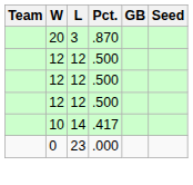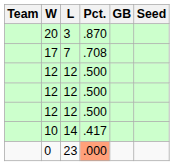 <table class=wikitable>
 <tr>
 <th>Team</th>
 <th>W</th>
 <th>L</th>
 <th>Pct.</th>
 <th>GB</th>
 <th>Seed</th>
 </tr>
 <tr bgcolor=#ccffcc>
 <td></td>
 <td>20</td>
 <td>3</td>
 <td>.870</td>
+<td></td>
+<td></td>
+</tr>
+<tr bgcolor=#ccffcc>
+<td></td>
+<td>17</td>
+<td>7</td>
+<td>.708</td>
 <td></td>
 <td></td>
 </tr>
 <tr bgcolor=#ccffcc>
 <td></td>
 <td>12</td>
 <td>12</td>
 <td>.500</td>
 <td></td>
 <td></td>
 </tr>
 <tr bgcolor=#ccffcc>
 <td></td>
 <td>12</td>
 <td>12</td>
 <td>.500</td>
 <td></td>
 <td></td>
 </tr>
 <tr bgcolor=#ccffcc>
 <td></td>
 <td>12</td>
 <td>12</td>
 <td>.500</td>
 <td></td>
 <td></td>
 </tr>
 <tr bgcolor=#ccffcc>
 <td></td>
 <td>10</td>
 <td>14</td>
 <td>.417</td>
 <td></td>
 <td></td>
 </tr>
 <tr>
 <td></td>
 <td>0</td>
 <td>23</td>
-<td>.000</td>
+<td style="background: lightsalmon;">.000</td>
 <td></td>
 <td></td>
 </tr>
 </table>
